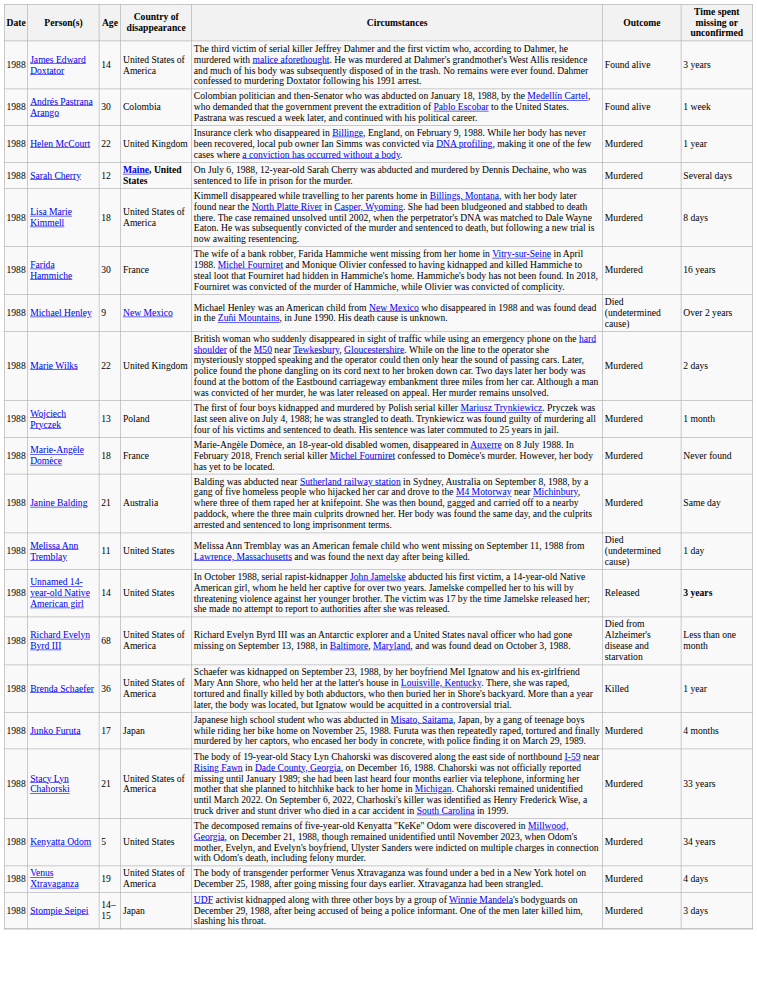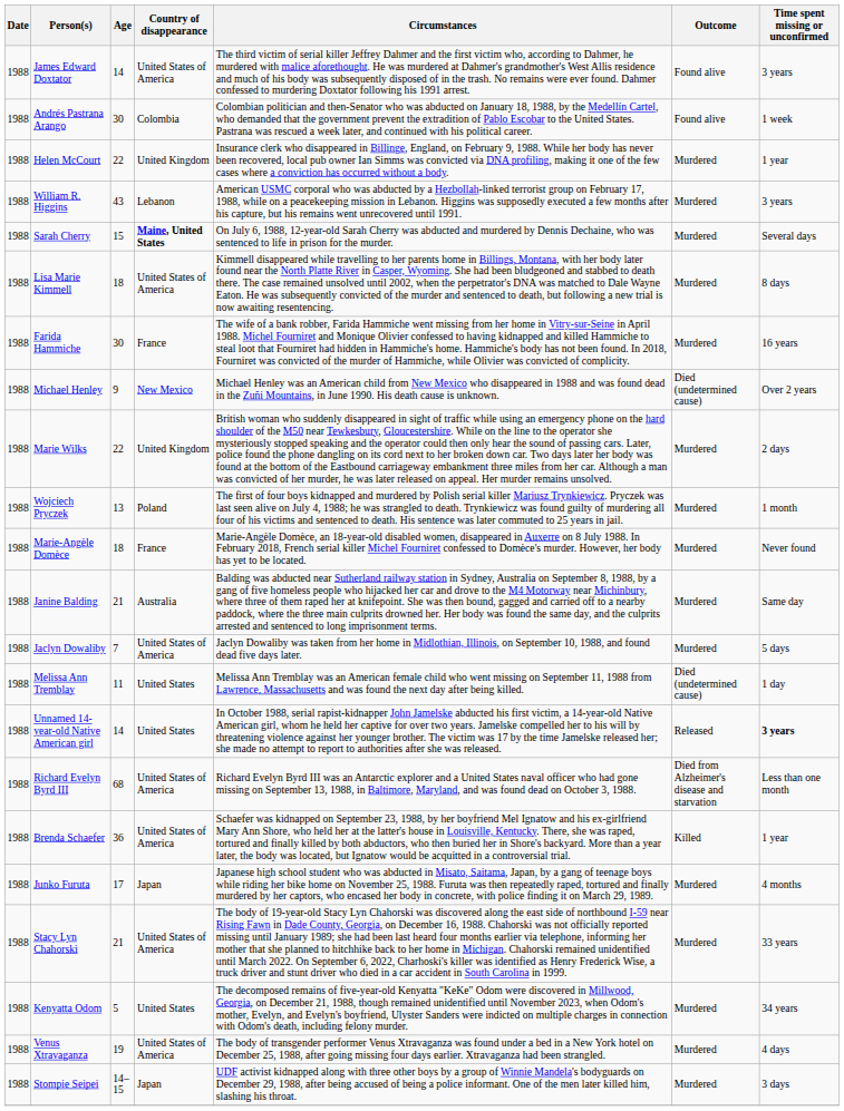 <table class="wikitable sortable zebra">
 <tr>
 <th data-sort-type="isoDate">Date</th>
 <th data-sort-type="text">Person(s)</th>
 <th data-sort-type="text">Age</th>
 <th>Country of disappearance</th>
 <th class="unsortable">Circumstances</th>
 <th data-sort-type="text">Outcome</th>
 <th data-sort-type="value">Time spent missing or unconfirmed</th>
 </tr>
 <tr>
 <td>1988</td>
 <td><a href='#'>James Edward Doxtator</a></td>
 <td>14</td>
 <td>United States of America</td>
 <td>The third victim of serial killer Jeffrey Dahmer and the first victim who, according to Dahmer, he murdered with <a href='#'>malice aforethought</a>. He was murdered at Dahmer's grandmother's West Allis residence and much of his body was subsequently disposed of in the trash. No remains were ever found. Dahmer confessed to murdering Doxtator following his 1991 arrest.</td>
 <td>Found alive</td>
 <td>3 years</td>
 </tr>
 <tr>
 <td>1988</td>
 <td><a href='#'>Andrés Pastrana Arango</a></td>
 <td>30</td>
 <td>Colombia</td>
 <td>Colombian politician and then-Senator who was abducted on January 18, 1988, by the <a href='#'>Medellín Cartel</a>, who demanded that the government prevent the extradition of <a href='#'>Pablo Escobar</a> to the United States. Pastrana was rescued a week later, and continued with his political career.</td>
 <td>Found alive</td>
 <td>1 week</td>
 </tr>
 <tr>
 <td>1988</td>
 <td><a href='#'>Helen McCourt</a></td>
 <td>22</td>
 <td>United Kingdom</td>
 <td>Insurance clerk who disappeared in <a href='#'>Billinge</a>, England, on February 9, 1988. While her body has never been recovered, local pub owner Ian Simms was convicted via <a href='#'>DNA profiling</a>, making it one of the few cases where <a href='#'>a conviction has occurred without a body</a>.</td>
 <td>Murdered</td>
 <td>1 year</td>
 </tr>
 <tr>
 <td>1988</td>
+<td><a href='#'>William R. Higgins</a></td>
+<td>43</td>
+<td>Lebanon</td>
+<td>American <a href='#'>USMC</a> corporal who was abducted by a <a href='#'>Hezbollah</a>-linked terrorist group on February 17, 1988, while on a peacekeeping mission in Lebanon. Higgins was supposedly executed a few months after his capture, but his remains went unrecovered until 1991.</td>
+<td>Murdered</td>
+<td>3 years</td>
+</tr>
+<tr>
+<td>1988</td>
 <td><a href='#'>Sarah Cherry</a></td>
-<td>12</td>
+<td>15</td>
 <td><strong><a href='#'>Maine</a>, United States</strong></td>
 <td>On July 6, 1988, 12-year-old Sarah Cherry was abducted and murdered by Dennis Dechaine, who was sentenced to life in prison for the murder.</td>
 <td>Murdered</td>
 <td>Several days</td>
 </tr>
 <tr>
 <td>1988</td>
 <td><a href='#'>Lisa Marie Kimmell</a></td>
 <td>18</td>
 <td>United States of America</td>
 <td>Kimmell disappeared while travelling to her parents home in <a href='#'>Billings, Montana</a>, with her body later found near the <a href='#'>North Platte River</a> in <a href='#'>Casper, Wyoming</a>. She had been bludgeoned and stabbed to death there. The case remained unsolved until 2002, when the perpetrator's DNA was matched to Dale Wayne Eaton. He was subsequently convicted of the murder and sentenced to death, but following a new trial is now awaiting resentencing.</td>
 <td>Murdered</td>
 <td>8 days</td>
 </tr>
 <tr>
 <td>1988</td>
 <td><a href='#'>Farida Hammiche</a></td>
 <td>30</td>
 <td>France</td>
 <td>The wife of a bank robber, Farida Hammiche went missing from her home in <a href='#'>Vitry-sur-Seine</a> in April 1988. <a href='#'>Michel Fourniret</a> and Monique Olivier confessed to having kidnapped and killed Hammiche to steal loot that Fourniret had hidden in Hammiche's home. Hammiche's body has not been found. In 2018, Fourniret was convicted of the murder of Hammiche, while Olivier was convicted of complicity.</td>
 <td>Murdered</td>
 <td data-sort-value="0000">16 years</td>
 </tr>
 <tr>
 <td>1988</td>
 <td><a href='#'>Michael Henley</a></td>
 <td>9</td>
 <td><a href='#'>New Mexico</a></td>
 <td>Michael Henley was an American child from <a href='#'>New Mexico</a> who disappeared in 1988 and was found dead in the <a href='#'>Zuñi Mountains</a>, in June 1990. His death cause is unknown.</td>
 <td>Died (undetermined cause)</td>
 <td>Over 2 years</td>
 </tr>
 <tr>
 <td>1988</td>
 <td><a href='#'>Marie Wilks</a></td>
 <td>22</td>
 <td>United Kingdom</td>
 <td>British woman who suddenly disappeared in sight of traffic while using an emergency phone on the <a href='#'>hard shoulder</a> of the <a href='#'>M50</a> near <a href='#'>Tewkesbury</a>, <a href='#'>Gloucestershire</a>. While on the line to the operator she mysteriously stopped speaking and the operator could then only hear the sound of passing cars. Later, police found the phone dangling on its cord next to her broken down car. Two days later her body was found at the bottom of the Eastbound carriageway embankment three miles from her car. Although a man was convicted of her murder, he was later released on appeal. Her murder remains unsolved.</td>
 <td>Murdered</td>
 <td>2 days</td>
 </tr>
 <tr>
 <td>1988</td>
 <td><a href='#'>Wojciech Pryczek</a></td>
 <td>13</td>
 <td>Poland</td>
 <td>The first of four boys kidnapped and murdered by Polish serial killer <a href='#'>Mariusz Trynkiewicz</a>. Pryczek was last seen alive on July 4, 1988; he was strangled to death. Trynkiewicz was found guilty of murdering all four of his victims  and sentenced to death. His sentence was later commuted to 25 years in jail.</td>
 <td>Murdered</td>
 <td>1 month</td>
 </tr>
 <tr>
 <td data-sort-value="1988-07-08">1988</td>
 <td><a href='#'>Marie-Angèle Domèce</a></td>
 <td>18</td>
 <td>France</td>
 <td>Marie-Angèle Domèce, an 18-year-old disabled women, disappeared in <a href='#'>Auxerre</a> on 8 July 1988. In February 2018, French serial killer <a href='#'>Michel Fourniret</a> confessed to Domèce's murder. However, her body has yet to be located.</td>
 <td>Murdered</td>
 <td>Never found</td>
 </tr>
 <tr>
 <td>1988</td>
 <td><a href='#'>Janine Balding</a></td>
 <td>21</td>
 <td>Australia</td>
 <td>Balding was abducted near <a href='#'>Sutherland railway station</a> in Sydney, Australia on September 8, 1988, by a gang of five homeless people who hijacked her car and drove to the <a href='#'>M4 Motorway</a> near <a href='#'>Michinbury</a>, where three of them raped her at knifepoint. She was then bound, gagged and carried off to a nearby paddock, where the three main culprits drowned her. Her body was found the same day, and the culprits arrested and sentenced to long imprisonment terms.</td>
 <td>Murdered</td>
 <td>Same day</td>
+</tr>
+<tr>
+<td data-sort-value="1988-09-10">1988</td>
+<td><a href='#'>Jaclyn Dowaliby</a></td>
+<td data-sort-value="007">7</td>
+<td>United States of America</td>
+<td>Jaclyn Dowaliby was taken from her home in <a href='#'>Midlothian, Illinois</a>, on September 10, 1988, and found dead five days later.</td>
+<td>Murdered</td>
+<td data-sort-value="0005">5 days</td>
 </tr>
 <tr>
 <td>1988</td>
 <td><a href='#'>Melissa Ann Tremblay</a></td>
 <td data-sort-value="011">11</td>
 <td>United States</td>
 <td>Melissa Ann Tremblay was an American female child who went missing on September 11, 1988 from <a href='#'>Lawrence, Massachusetts</a> and was found the next day after being killed.</td>
 <td>Died (undetermined cause)</td>
 <td>1 day</td>
 </tr>
 <tr>
 <td data-sort-value="1988-10-01">1988</td>
 <td><a href='#'>Unnamed 14-year-old Native American girl</a></td>
 <td data-sort-value="014">14</td>
 <td>United States</td>
 <td>In October 1988, serial rapist-kidnapper <a href='#'>John Jamelske</a> abducted his first victim, a 14-year-old Native American girl, whom he held her captive for over two years. Jamelske compelled her to his will by threatening violence against her younger brother. The victim was 17 by the time Jamelske released her; she made no attempt to report to authorities after she was released.</td>
 <td>Released</td>
 <td><strong>3 years</strong></td>
 </tr>
 <tr>
 <td>1988</td>
 <td><a href='#'>Richard Evelyn Byrd III</a></td>
 <td data-sort-value="007">68</td>
 <td>United States of America</td>
 <td>Richard Evelyn Byrd III was an Antarctic explorer and a United States naval officer who had gone missing on September 13, 1988, in <a href='#'>Baltimore</a>, <a href='#'>Maryland</a>, and was found dead on October 3, 1988.</td>
 <td>Died from Alzheimer's disease and starvation</td>
 <td>Less than one month</td>
 </tr>
 <tr>
 <td>1988</td>
 <td><a href='#'>Brenda Schaefer</a></td>
 <td>36</td>
 <td>United States of America</td>
 <td>Schaefer was kidnapped on September 23, 1988, by her boyfriend Mel Ignatow and his ex-girlfriend Mary Ann Shore, who held her at the latter's house in <a href='#'>Louisville, Kentucky</a>. There, she was raped, tortured and finally killed by both abductors, who then buried her in Shore's backyard. More than a year later, the body was located, but Ignatow would be acquitted in a controversial trial.</td>
 <td>Killed</td>
 <td>1 year</td>
 </tr>
 <tr>
 <td>1988</td>
 <td><a href='#'>Junko Furuta</a></td>
 <td>17</td>
 <td>Japan</td>
 <td>Japanese high school student who was abducted in <a href='#'>Misato, Saitama</a>, Japan, by a gang of teenage boys while riding her bike home on November 25, 1988. Furuta was then repeatedly raped, tortured and finally murdered by her captors, who encased her body in concrete, with police finding it on March 29, 1989.</td>
 <td>Murdered</td>
 <td>4 months</td>
 </tr>
 <tr>
 <td data-sort-value="1988-12-16">1988</td>
 <td><a href='#'>Stacy Lyn Chahorski</a></td>
 <td>21</td>
 <td>United States of America</td>
 <td>The body of 19-year-old Stacy Lyn Chahorski was discovered along the east side of northbound <a href='#'>I-59</a> near <a href='#'>Rising Fawn</a> in <a href='#'>Dade County, Georgia</a>, on December 16, 1988. Chahorski was not officially reported missing until January 1989; she had been last heard four months earlier via telephone, informing her mother that she planned to hitchhike back to her home in <a href='#'>Michigan</a>. Chahorski remained unidentified until March 2022. On September 6, 2022, Charhoski's killer was identified as Henry Frederick Wise, a truck driver and stunt driver who died in a car accident in <a href='#'>South Carolina</a> in 1999.</td>
 <td>Murdered</td>
 <td data-sort-value="12053">33 years</td>
 </tr>
 <tr>
 <td data-sort-value="1988-12-21">1988</td>
 <td><a href='#'>Kenyatta Odom</a></td>
 <td data-sort-value="005">5</td>
 <td>United States</td>
 <td>The decomposed remains of five-year-old Kenyatta "KeKe" Odom were discovered in <a href='#'>Millwood, Georgia</a>, on December 21, 1988, though remained unidentified until November 2023, when Odom's mother, Evelyn, and Evelyn's boyfriend, Ulyster Sanders were indicted on multiple charges in connection with Odom's death, including felony murder.</td>
 <td>Murdered</td>
 <td data-sort-value="12733">34 years</td>
 </tr>
 <tr>
 <td data-sort-value="1988-12">1988</td>
 <td><a href='#'>Venus Xtravaganza</a></td>
 <td>19</td>
 <td>United States of America</td>
 <td>The body of transgender performer Venus Xtravaganza was found under a bed in a New York hotel on December 25, 1988, after going missing four days earlier. Xtravaganza had been strangled.</td>
 <td>Murdered</td>
 <td data-sort-value="0004">4 days</td>
 </tr>
 <tr>
 <td>1988</td>
 <td><a href='#'>Stompie Seipei</a></td>
 <td>14–15</td>
 <td>Japan</td>
 <td><a href='#'>UDF</a> activist kidnapped along with three other boys by a group of <a href='#'>Winnie Mandela</a>'s bodyguards on December 29, 1988, after being accused of being a police informant. One of the men later killed him, slashing his throat.</td>
 <td>Murdered</td>
 <td>3 days</td>
 </tr>
 <tr>
 </tr>
 </table>
